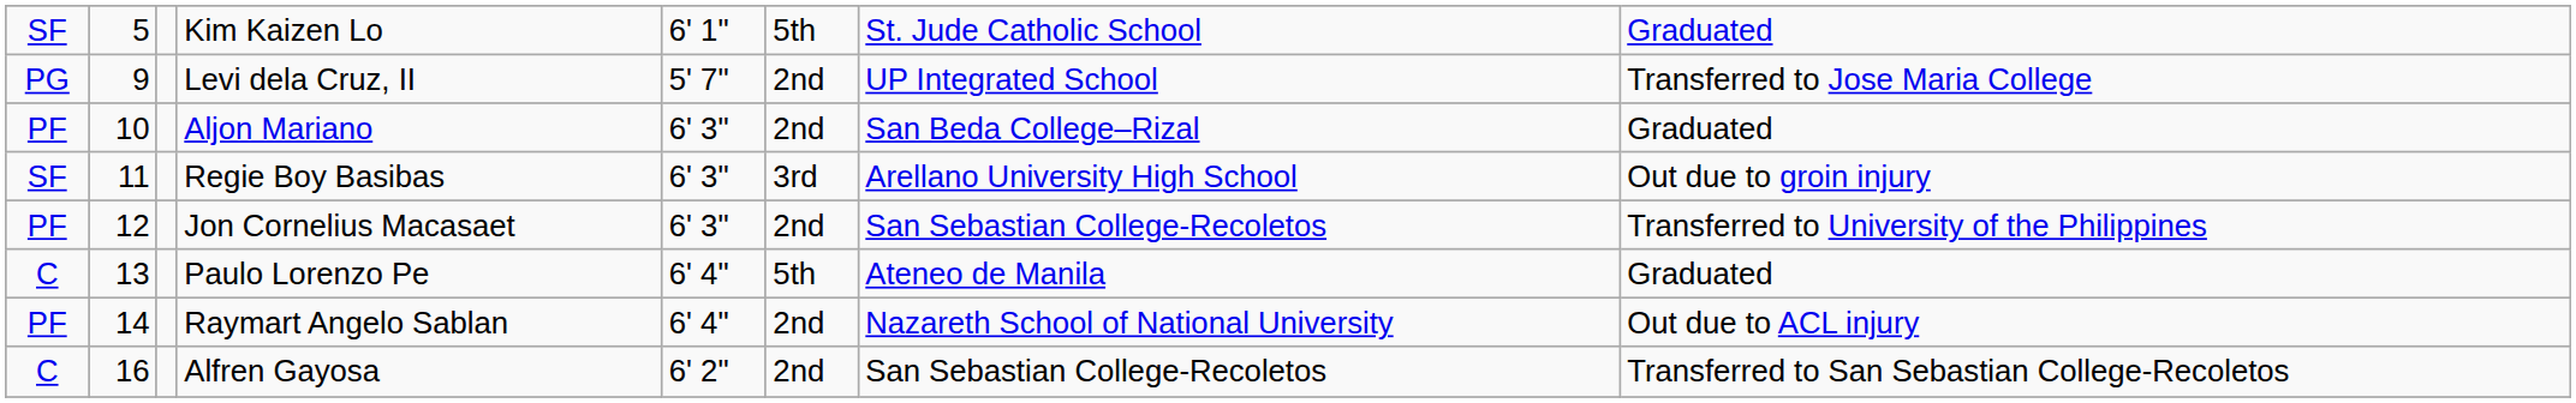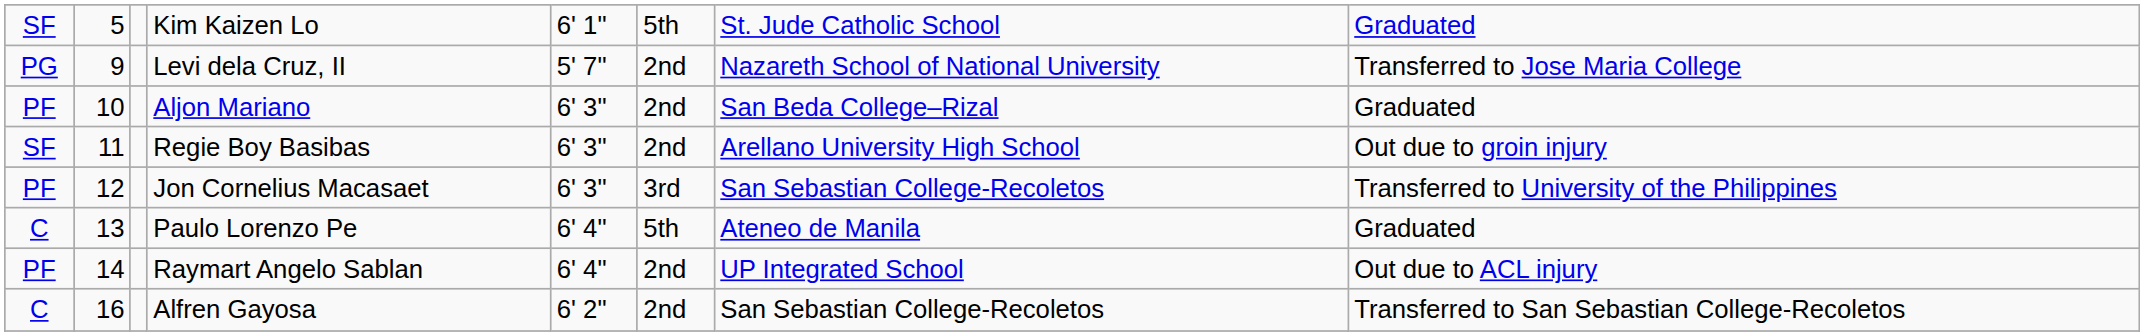 <table class=wikitable width=100% style=font-size:95%>
 <tr>
 <td align=center><a href='#'>SF</a></td>
 <td align=right>5</td>
 <td></td>
 <td>Kim Kaizen Lo</td>
 <td>6' 1"</td>
 <td>5th</td>
 <td><a href='#'>St. Jude Catholic School</a></td>
 <td><a href='#'>Graduated</a></td>
 </tr>
 <tr>
 <td align=center><a href='#'>PG</a></td>
 <td align=right>9</td>
 <td></td>
 <td>Levi dela Cruz, II</td>
 <td>5' 7"</td>
 <td>2nd</td>
-<td><a href='#'>UP Integrated School</a></td>
+<td><a href='#'>Nazareth School of National University</a></td>
 <td>Transferred to <a href='#'>Jose Maria College</a></td>
 </tr>
 <tr>
 <td align=center><a href='#'>PF</a></td>
 <td align=right>10</td>
 <td></td>
 <td><a href='#'>Aljon Mariano</a></td>
 <td>6' 3"</td>
 <td>2nd</td>
 <td><a href='#'>San Beda College–Rizal</a></td>
 <td>Graduated</td>
 </tr>
 <tr>
 <td align=center><a href='#'>SF</a></td>
 <td align=right>11</td>
 <td></td>
 <td>Regie Boy Basibas</td>
 <td>6' 3"</td>
-<td>3rd</td>
+<td>2nd</td>
 <td><a href='#'>Arellano University High School</a></td>
 <td>Out due to <a href='#'>groin injury</a></td>
 </tr>
 <tr>
 <td align=center><a href='#'>PF</a></td>
 <td align=right>12</td>
 <td></td>
 <td>Jon Cornelius Macasaet</td>
 <td>6' 3"</td>
-<td>2nd</td>
+<td>3rd</td>
 <td><a href='#'>San Sebastian College-Recoletos</a></td>
 <td>Transferred to <a href='#'>University of the Philippines</a></td>
 </tr>
 <tr>
 <td align=center><a href='#'>C</a></td>
 <td align=right>13</td>
 <td></td>
 <td>Paulo Lorenzo Pe</td>
 <td>6' 4"</td>
 <td>5th</td>
 <td><a href='#'>Ateneo de Manila</a></td>
 <td>Graduated</td>
 </tr>
 <tr>
 <td align=center><a href='#'>PF</a></td>
 <td align=right>14</td>
 <td></td>
 <td>Raymart Angelo Sablan</td>
 <td>6' 4"</td>
 <td>2nd</td>
-<td><a href='#'>Nazareth School of National University</a></td>
+<td><a href='#'>UP Integrated School</a></td>
 <td>Out due to <a href='#'>ACL injury</a></td>
 </tr>
 <tr>
 <td align=center><a href='#'>C</a></td>
 <td align=right>16</td>
 <td></td>
 <td>Alfren Gayosa</td>
 <td>6' 2"</td>
 <td>2nd</td>
 <td>San Sebastian College-Recoletos</td>
 <td>Transferred to San Sebastian College-Recoletos</td>
 </tr>
 </table>
